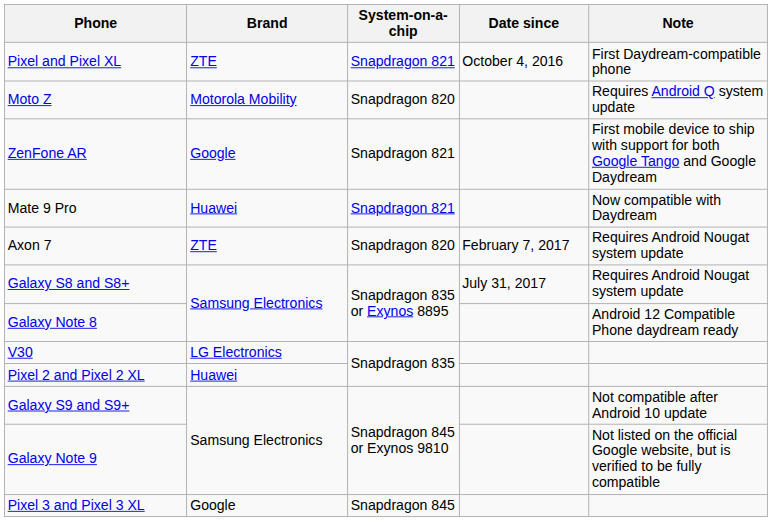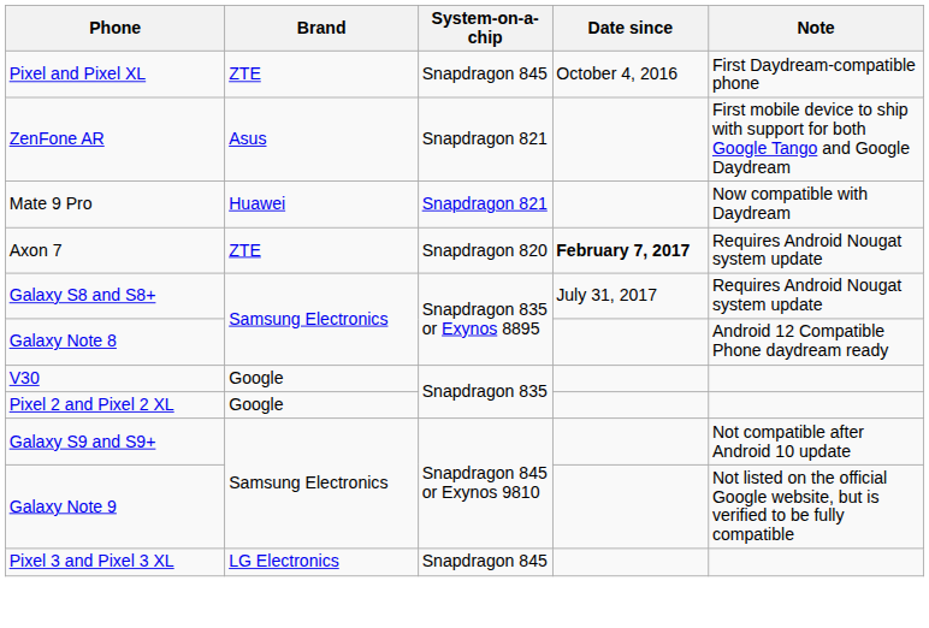 <table class="wikitable">
 <tr>
 <th width="200px">Phone</th>
 <th width="175px">Brand</th>
 <th>System-on-a-chip</th>
 <th width="140px">Date since</th>
 <th>Note</th>
 </tr>
 <tr>
 <td><a href='#'>Pixel and Pixel XL</a></td>
 <td><a href='#'>ZTE</a></td>
-<td><a href='#'>Snapdragon 821</a></td>
+<td>Snapdragon 845</td>
 <td>October 4, 2016</td>
 <td>First Daydream-compatible phone</td>
 </tr>
 <tr>
-<td><a href='#'>Moto Z</a></td>
-<td><a href='#'>Motorola Mobility</a></td>
-<td>Snapdragon 820</td>
-<td></td>
-<td>Requires <a href='#'>Android Q</a> system update</td>
-</tr>
-<tr>
 <td><a href='#'>ZenFone AR</a></td>
-<td><a href='#'>Google</a></td>
+<td><a href='#'>Asus</a></td>
 <td>Snapdragon 821</td>
 <td></td>
 <td>First mobile device to ship with support for both <a href='#'>Google Tango</a> and Google Daydream</td>
 </tr>
 <tr>
 <td>Mate 9 Pro</td>
 <td><a href='#'>Huawei</a></td>
 <td><a href='#'>Snapdragon 821</a></td>
 <td></td>
 <td>Now compatible with Daydream</td>
 </tr>
 <tr>
 <td>Axon 7</td>
 <td><a href='#'>ZTE</a></td>
 <td>Snapdragon 820</td>
-<td>February 7, 2017</td>
+<td><strong>February 7, 2017</strong></td>
 <td>Requires Android Nougat system update</td>
 </tr>
 <tr>
 <td><a href='#'>Galaxy S8 and S8+</a></td>
 <td rowspan="2"><a href='#'>Samsung Electronics</a></td>
 <td rowspan="2">Snapdragon 835 or <a href='#'>Exynos</a> 8895</td>
 <td>July 31, 2017</td>
 <td>Requires Android Nougat system update</td>
 </tr>
 <tr>
 <td><a href='#'>Galaxy Note 8</a></td>
 <td></td>
 <td>Android 12 Compatible Phone daydream ready</td>
 </tr>
 <tr>
 <td><a href='#'>V30</a></td>
-<td><a href='#'>LG Electronics</a></td>
+<td>Google</td>
 <td rowspan="2">Snapdragon 835</td>
 <td></td>
 <td></td>
 </tr>
 <tr>
 <td><a href='#'>Pixel 2 and Pixel 2 XL</a></td>
-<td><a href='#'>Huawei</a></td>
+<td>Google</td>
 <td></td>
 <td></td>
 </tr>
 <tr>
 <td><a href='#'>Galaxy S9 and S9+</a></td>
 <td rowspan="2">Samsung Electronics</td>
 <td rowspan="2">Snapdragon 845 or Exynos 9810</td>
 <td></td>
 <td>Not compatible after Android 10 update</td>
 </tr>
 <tr>
 <td><a href='#'>Galaxy Note 9</a></td>
 <td></td>
 <td>Not listed on the official Google website, but is verified to be fully compatible</td>
 </tr>
 <tr>
 <td><a href='#'>Pixel 3 and Pixel 3 XL</a></td>
-<td>Google</td>
+<td><a href='#'>LG Electronics</a></td>
 <td>Snapdragon 845</td>
 <td></td>
 <td></td>
 </tr>
 </table>
